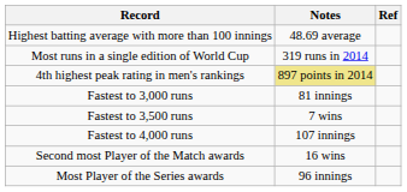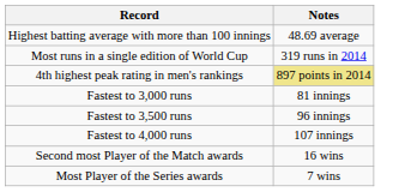 <table class="wikitable" style="text-align:center;">
 <tr>
 <th>Record</th>
 <th>Notes</th>
-<th>Ref</th>
 </tr>
 <tr>
 <td>Highest batting average with more than 100 innings</td>
 <td>48.69 average</td>
-<td></td>
 </tr>
 <tr>
 <td>Most runs in a single edition of World Cup</td>
 <td>319 runs in <a href='#'>2014</a></td>
-<td></td>
 </tr>
 <tr>
 <td>4th highest peak rating in men's rankings</td>
 <td style="background: khaki;">897 points in 2014</td>
-<td></td>
 </tr>
 <tr>
 <td>Fastest to 3,000 runs</td>
 <td>81 innings</td>
-<td></td>
 </tr>
 <tr>
 <td>Fastest to 3,500 runs</td>
-<td>7 wins</td>
-<td></td>
+<td>96 innings</td>
 </tr>
 <tr>
 <td>Fastest to 4,000 runs</td>
 <td>107 innings</td>
-<td></td>
 </tr>
 <tr>
 <td>Second most Player of the Match awards</td>
 <td>16 wins</td>
-<td></td>
 </tr>
 <tr>
 <td>Most Player of the Series awards</td>
-<td>96 innings</td>
-<td></td>
+<td>7 wins</td>
 </tr>
 </table>
